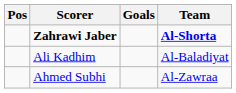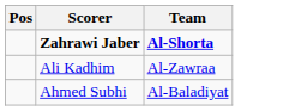 <table class="wikitable">
 <tr>
 <th>Pos</th>
 <th>Scorer</th>
-<th>Goals</th>
 <th>Team</th>
 </tr>
 <tr>
 <td></td>
 <td><strong>Zahrawi Jaber</strong></td>
-<td></td>
 <td><strong><a href='#'>Al-Shorta</a></strong></td>
 </tr>
 <tr>
 <td></td>
 <td><a href='#'>Ali Kadhim</a></td>
-<td></td>
-<td><a href='#'>Al-Baladiyat</a></td>
+<td><a href='#'>Al-Zawraa</a></td>
 </tr>
 <tr>
 <td></td>
 <td><a href='#'>Ahmed Subhi</a></td>
-<td></td>
-<td><a href='#'>Al-Zawraa</a></td>
+<td><a href='#'>Al-Baladiyat</a></td>
 </tr>
 </table>
